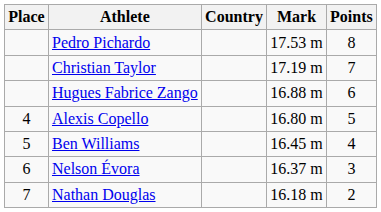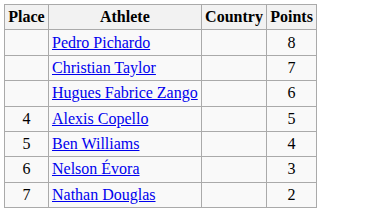 <table class="wikitable">
 <tr>
 <th>Place</th>
 <th>Athlete</th>
 <th>Country</th>
-<th>Mark</th>
 <th>Points</th>
 </tr>
 <tr>
 <td align=center></td>
 <td><a href='#'>Pedro Pichardo</a></td>
 <td></td>
-<td>17.53 m </td>
 <td align=center>8</td>
 </tr>
 <tr>
 <td align=center></td>
 <td><a href='#'>Christian Taylor</a></td>
 <td></td>
-<td>17.19 m </td>
 <td align=center>7</td>
 </tr>
 <tr>
 <td align=center></td>
 <td><a href='#'>Hugues Fabrice Zango</a></td>
 <td></td>
-<td>16.88 m </td>
 <td align=center>6</td>
 </tr>
 <tr>
 <td align=center>4</td>
 <td><a href='#'>Alexis Copello</a></td>
 <td></td>
-<td>16.80 m </td>
 <td align=center>5</td>
 </tr>
 <tr>
 <td align=center>5</td>
 <td><a href='#'>Ben Williams</a></td>
 <td></td>
-<td>16.45 m </td>
 <td align=center>4</td>
 </tr>
 <tr>
 <td align=center>6</td>
 <td><a href='#'>Nelson Évora</a></td>
 <td></td>
-<td>16.37 m </td>
 <td align=center>3</td>
 </tr>
 <tr>
 <td align=center>7</td>
 <td><a href='#'>Nathan Douglas</a></td>
 <td></td>
-<td>16.18 m </td>
 <td align=center>2</td>
 </tr>
 </table>
